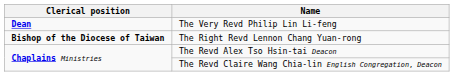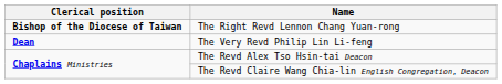 <table class="wikitable">
 <tr>
 <th width=>Clerical position</th>
 <th width=>Name</th>
 </tr>
 <tr>
+<td style= "padding-left: 11px;padding-right: 11px"><strong>Bishop of the Diocese of Taiwan</strong></td>
+<td style= "padding-left: 11px;padding-right: 11px">The Right Revd Lennon Chang Yuan-rong</td>
+</tr>
+<tr>
 <td style= "padding-left: 11px;padding-right: 11px"><strong><a href='#'>Dean</a></strong></td>
 <td style= "padding-left: 11px;padding-right: 11px">The Very Revd Philip Lin Li-feng</td>
-</tr>
-<tr>
-<td style= "padding-left: 11px;padding-right: 11px"><strong>Bishop of the Diocese of Taiwan</strong></td>
-<td style= "padding-left: 11px;padding-right: 11px">The Right Revd Lennon Chang Yuan-rong</td>
 </tr>
 <tr>
 <td rowspan="2" style= "padding-left: 11px;padding-right: 11px"><strong><a href='#'>Chaplains</a></strong> <small><em>Ministries</em></small></td>
 <td style= "padding-left: 11px;padding-right: 11px">The Revd Alex Tso Hsin-tai <small><em>Deacon</em> </small></td>
 </tr>
 <tr>
 <td style= "padding-left: 11px;padding-right: 11px">The Revd Claire Wang Chia-lin <small><em>English Congregation</em>, <em>Deacon</em></small></td>
 </tr>
 </table>
